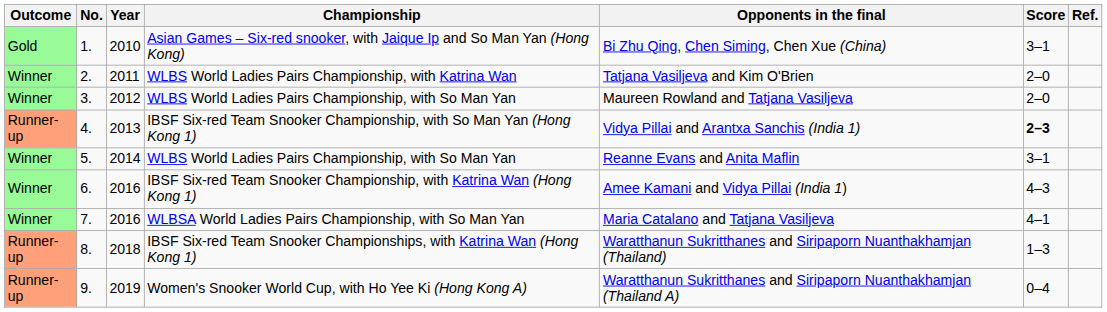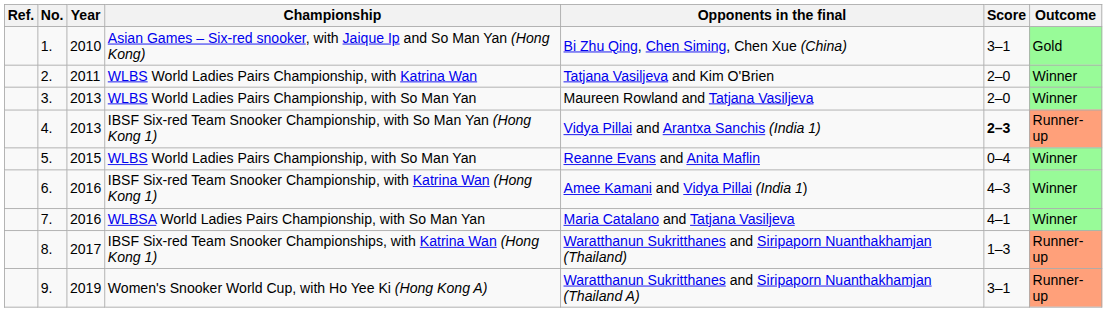 <table class="wikitable">
 <tr>
-<th>Outcome</th>
+<th>Ref.</th>
 <th>No.</th>
 <th>Year</th>
 <th>Championship</th>
 <th>Opponents in the final</th>
 <th>Score</th>
-<th>Ref.</th>
+<th>Outcome</th>
 </tr>
 <tr>
-<td style="background:#98FB98">Gold</td>
+<td></td>
 <td>1.</td>
 <td>2010</td>
 <td><a href='#'>Asian Games – Six-red snooker</a>, with <a href='#'>Jaique Ip</a> and So Man Yan <em>(Hong Kong)</em></td>
 <td><a href='#'>Bi Zhu Qing</a>, <a href='#'>Chen Siming</a>, Chen Xue <em>(China)</em></td>
 <td>3–1</td>
-<td></td>
+<td style="background:#98FB98">Gold</td>
 </tr>
 <tr>
-<td style="background:#98FB98">Winner</td>
+<td></td>
 <td>2.</td>
 <td>2011</td>
 <td><a href='#'>WLBS</a> World Ladies Pairs Championship, with <a href='#'>Katrina Wan</a></td>
 <td><a href='#'>Tatjana Vasiljeva</a> and Kim O'Brien</td>
 <td>2–0</td>
-<td></td>
+<td style="background:#98FB98">Winner</td>
 </tr>
 <tr>
-<td style="background:#98FB98">Winner</td>
+<td></td>
 <td>3.</td>
-<td>2012</td>
+<td>2013</td>
 <td><a href='#'>WLBS</a> World Ladies Pairs Championship, with So Man Yan</td>
 <td>Maureen Rowland and <a href='#'>Tatjana Vasiljeva</a></td>
 <td>2–0</td>
-<td></td>
+<td style="background:#98FB98">Winner</td>
 </tr>
 <tr>
-<td style="background:#ffa07a;">Runner-up</td>
+<td></td>
 <td>4.</td>
 <td>2013</td>
 <td>IBSF Six-red Team Snooker Championship, with So Man Yan <em>(Hong Kong 1)</em></td>
 <td><a href='#'>Vidya Pillai</a> and <a href='#'>Arantxa Sanchis</a> <em>(India 1)</em></td>
 <td><strong>2–3</strong></td>
-<td></td>
+<td style="background:#ffa07a;">Runner-up</td>
 </tr>
 <tr>
-<td style="background:#98FB98">Winner</td>
+<td></td>
 <td>5.</td>
-<td>2014</td>
+<td>2015</td>
 <td><a href='#'>WLBS</a> World Ladies Pairs Championship, with So Man Yan</td>
 <td><a href='#'>Reanne Evans</a> and <a href='#'>Anita Maflin</a></td>
-<td>3–1</td>
-<td></td>
+<td>0–4</td>
+<td style="background:#98FB98">Winner</td>
 </tr>
 <tr>
-<td style="background:#98FB98">Winner</td>
+<td></td>
 <td>6.</td>
 <td>2016</td>
 <td>IBSF Six-red Team Snooker Championship, with <a href='#'>Katrina Wan</a> <em>(Hong Kong 1)</em></td>
 <td><a href='#'>Amee Kamani</a> and <a href='#'>Vidya Pillai</a> <em>(India 1</em>)</td>
 <td>4–3</td>
-<td></td>
+<td style="background:#98FB98">Winner</td>
 </tr>
 <tr>
-<td style="background:#98FB98">Winner</td>
+<td></td>
 <td>7.</td>
 <td>2016</td>
 <td><a href='#'>WLBSA</a> World Ladies Pairs Championship, with So Man Yan</td>
 <td><a href='#'>Maria Catalano</a> and <a href='#'>Tatjana Vasiljeva</a></td>
 <td>4–1</td>
-<td></td>
+<td style="background:#98FB98">Winner</td>
 </tr>
 <tr>
-<td style="background:#ffa07a;">Runner-up</td>
+<td></td>
 <td>8.</td>
-<td>2018</td>
+<td>2017</td>
 <td>IBSF Six-red Team Snooker Championships, with <a href='#'>Katrina Wan</a> <em>(Hong Kong 1)</em></td>
 <td><a href='#'>Waratthanun Sukritthanes</a> and <a href='#'>Siripaporn Nuanthakhamjan</a> <em>(Thailand)</em></td>
 <td>1–3</td>
-<td></td>
+<td style="background:#ffa07a;">Runner-up</td>
 </tr>
 <tr>
-<td style="background:#ffa07a;">Runner-up</td>
+<td></td>
 <td>9.</td>
 <td>2019</td>
 <td>Women's Snooker World Cup, with Ho Yee Ki <em>(Hong Kong A)</em></td>
 <td><a href='#'>Waratthanun Sukritthanes</a> and <a href='#'>Siripaporn Nuanthakhamjan</a> <em>(Thailand A)</em></td>
-<td>0–4</td>
-<td></td>
+<td>3–1</td>
+<td style="background:#ffa07a;">Runner-up</td>
 </tr>
 </table>
